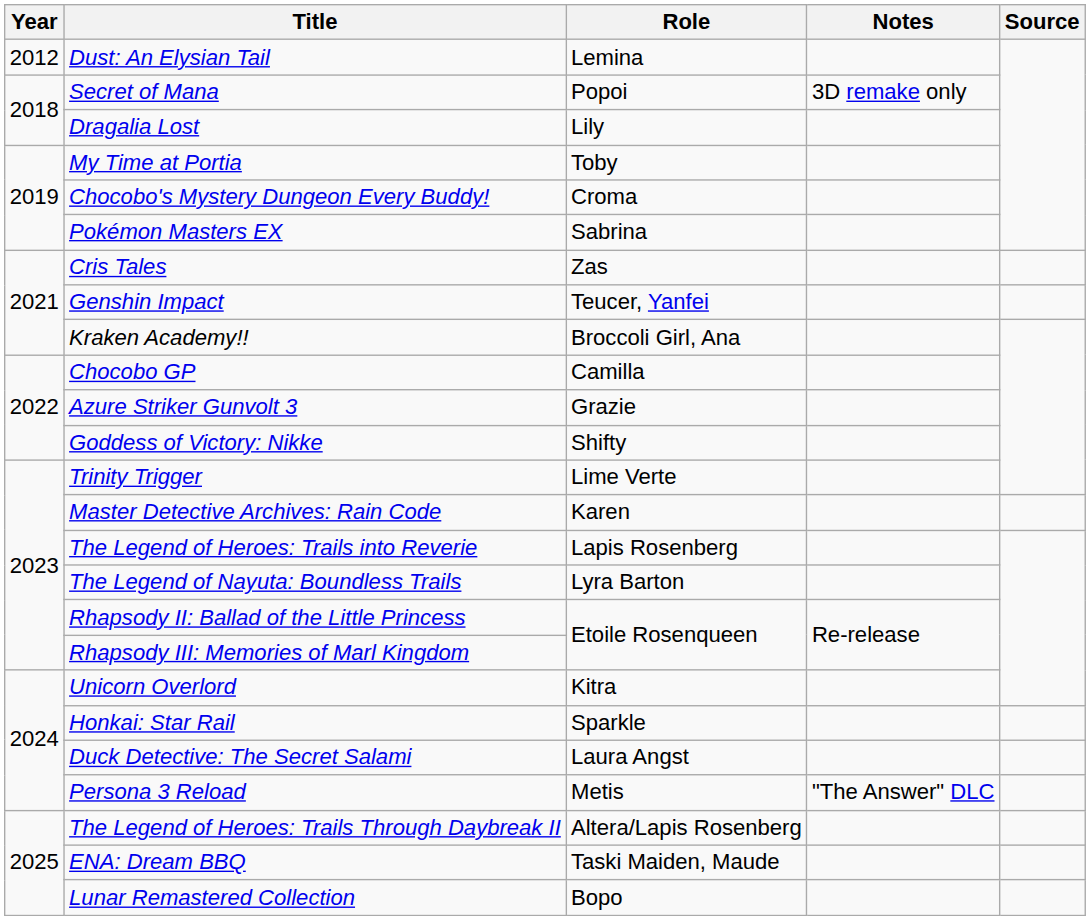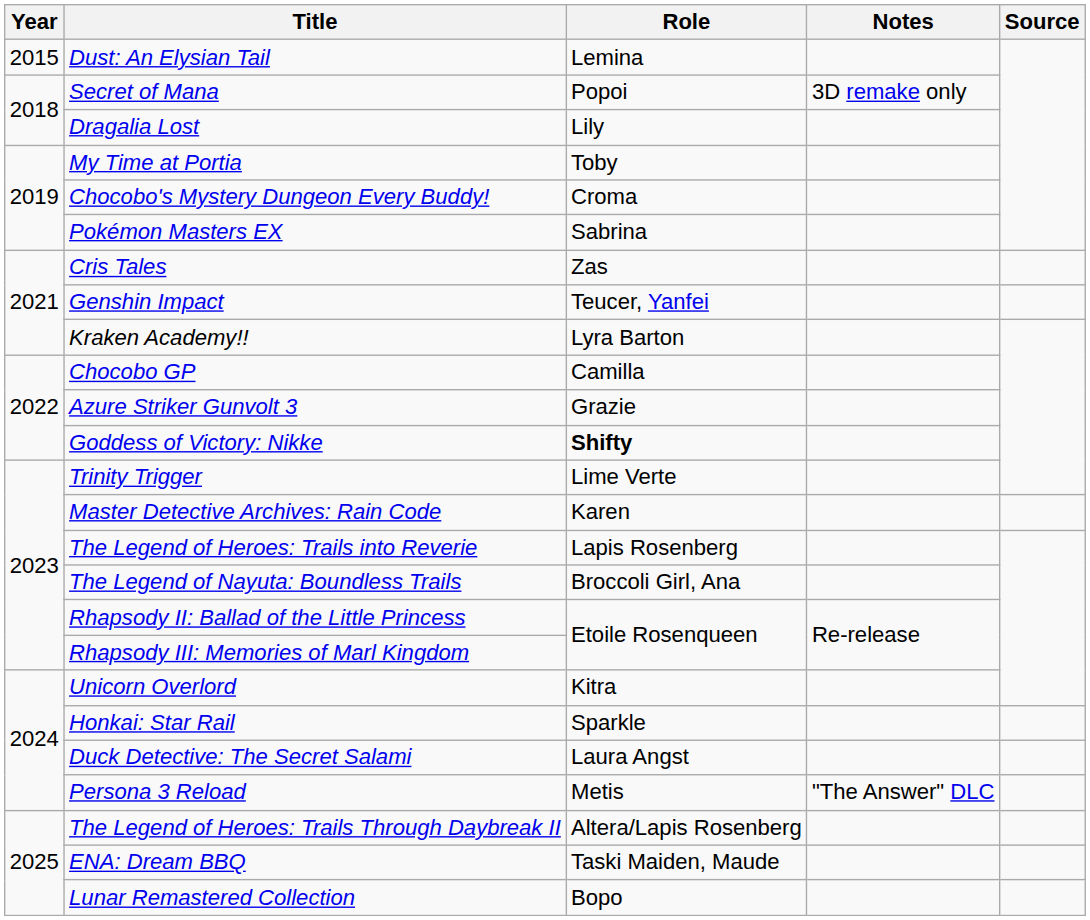 <table class="wikitable sortable">
 <tr>
 <th>Year</th>
 <th>Title</th>
 <th>Role</th>
 <th class="unsortable">Notes</th>
 <th>Source</th>
 </tr>
 <tr>
-<td>2012</td>
+<td>2015</td>
 <td><em><a href='#'>Dust: An Elysian Tail</a></em></td>
 <td>Lemina</td>
 <td></td>
 <td rowspan="6"></td>
 </tr>
 <tr>
 <td rowspan="2">2018</td>
 <td><em><a href='#'>Secret of Mana</a></em></td>
 <td>Popoi</td>
 <td>3D <a href='#'>remake</a> only</td>
 </tr>
 <tr>
 <td><em><a href='#'>Dragalia Lost</a></em></td>
 <td>Lily</td>
 <td></td>
 </tr>
 <tr>
 <td rowspan="3">2019</td>
 <td><em><a href='#'>My Time at Portia</a></em></td>
 <td>Toby</td>
 <td></td>
 </tr>
 <tr>
 <td><em><a href='#'>Chocobo's Mystery Dungeon Every Buddy!</a></em></td>
 <td>Croma</td>
 <td></td>
 </tr>
 <tr>
 <td><em><a href='#'>Pokémon Masters EX</a></em></td>
 <td>Sabrina</td>
 <td></td>
 </tr>
 <tr>
 <td rowspan="3">2021</td>
 <td><em><a href='#'>Cris Tales</a></em></td>
 <td>Zas</td>
 <td></td>
 <td></td>
 </tr>
 <tr>
 <td><em><a href='#'>Genshin Impact</a></em></td>
 <td>Teucer, <a href='#'>Yanfei</a></td>
 <td></td>
 <td></td>
 </tr>
 <tr>
 <td><em>Kraken Academy!!</em></td>
-<td>Broccoli Girl, Ana</td>
+<td>Lyra Barton</td>
 <td></td>
 <td rowspan="5"></td>
 </tr>
 <tr>
 <td rowspan="3">2022</td>
 <td><em><a href='#'>Chocobo GP</a></em></td>
 <td>Camilla</td>
 <td></td>
 </tr>
 <tr>
 <td><em><a href='#'>Azure Striker Gunvolt 3</a></em></td>
 <td>Grazie</td>
 <td></td>
 </tr>
 <tr>
 <td><em><a href='#'>Goddess of Victory: Nikke</a></em></td>
-<td>Shifty</td>
+<td><strong>Shifty</strong></td>
 <td></td>
 </tr>
 <tr>
 <td rowspan="6">2023</td>
 <td><em><a href='#'>Trinity Trigger</a></em></td>
 <td>Lime Verte</td>
 <td></td>
 </tr>
 <tr>
 <td><em><a href='#'>Master Detective Archives: Rain Code</a></em></td>
 <td>Karen</td>
 <td></td>
 <td></td>
 </tr>
 <tr>
 <td><em><a href='#'>The Legend of Heroes: Trails into Reverie</a></em></td>
 <td>Lapis Rosenberg</td>
 <td></td>
 <td rowspan="5"></td>
 </tr>
 <tr>
 <td><em><a href='#'>The Legend of Nayuta: Boundless Trails</a></em></td>
-<td>Lyra Barton</td>
+<td>Broccoli Girl, Ana</td>
 <td></td>
 </tr>
 <tr>
 <td><em><a href='#'>Rhapsody II: Ballad of the Little Princess</a></em></td>
 <td rowspan="2">Etoile Rosenqueen</td>
 <td rowspan="2">Re-release</td>
 </tr>
 <tr>
 <td><em><a href='#'>Rhapsody III: Memories of Marl Kingdom</a></em></td>
 </tr>
 <tr>
 <td rowspan="4">2024</td>
 <td><em><a href='#'>Unicorn Overlord</a></em></td>
 <td>Kitra</td>
 <td></td>
 </tr>
 <tr>
 <td><em><a href='#'>Honkai: Star Rail</a></em></td>
 <td>Sparkle</td>
 <td></td>
 <td></td>
 </tr>
 <tr>
 <td><em><a href='#'>Duck Detective: The Secret Salami</a></em></td>
 <td>Laura Angst</td>
 <td></td>
 <td></td>
 </tr>
 <tr>
 <td><em><a href='#'>Persona 3 Reload</a></em></td>
 <td>Metis</td>
 <td>"The Answer" <a href='#'>DLC</a></td>
 <td></td>
 </tr>
 <tr>
 <td rowspan="3">2025</td>
 <td><a href='#'><em>The Legend of Heroes: Trails Through Daybreak II</em></a></td>
 <td>Altera/Lapis Rosenberg</td>
 <td></td>
 <td></td>
 </tr>
 <tr>
 <td><em><a href='#'>ENA: Dream BBQ</a></em></td>
 <td>Taski Maiden, Maude</td>
 <td></td>
 <td></td>
 </tr>
 <tr>
 <td><em><a href='#'>Lunar Remastered Collection</a></em></td>
 <td>Bopo</td>
 <td></td>
 <td></td>
 </tr>
 </table>
